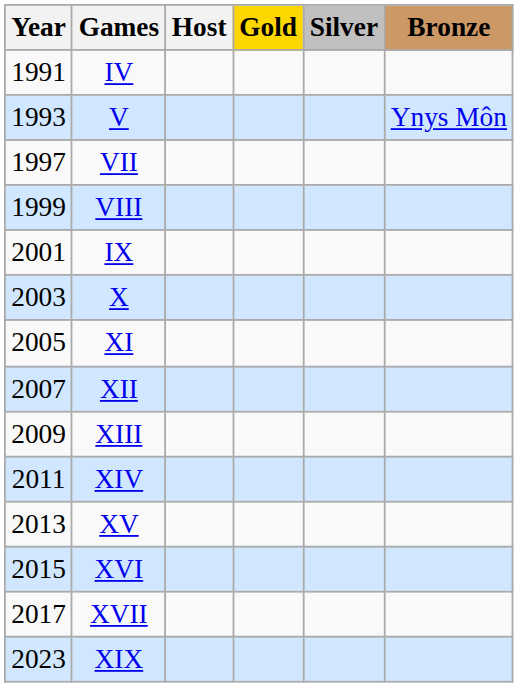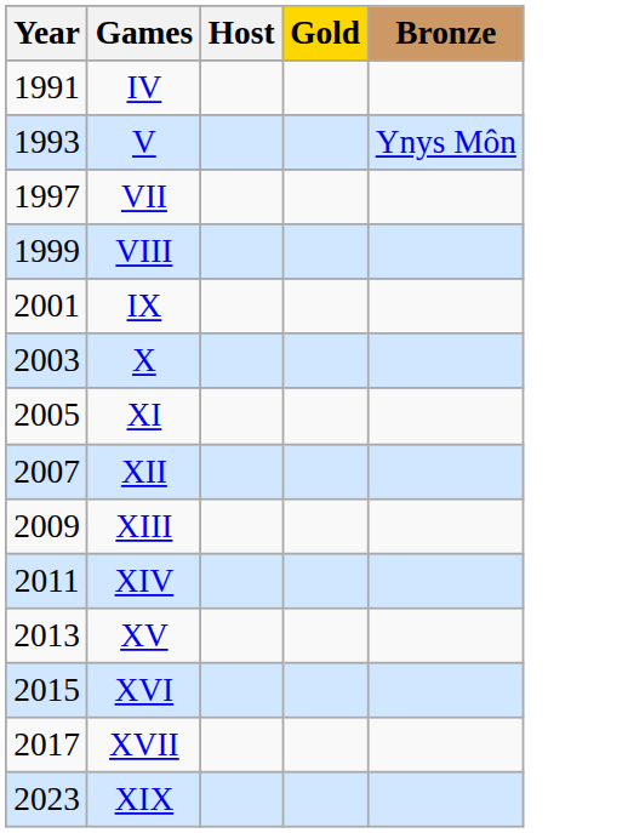 <table class="wikitable" style="text-align: center; font-size:95%;">
 <tr>
 <th>Year</th>
 <th>Games</th>
 <th>Host</th>
 <th style="background-color: gold">Gold</th>
-<th style="background-color: silver">Silver</th>
 <th style="background-color: #CC9966">Bronze</th>
 </tr>
 <tr>
 <td>1991</td>
 <td align=center><a href='#'>IV</a></td>
 <td align="left"></td>
 <td align="left"></td>
 <td align="left"></td>
-<td align="left"></td>
 </tr>
 <tr style="text-align:center; background:#d0e7ff;">
 <td>1993</td>
 <td align=center><a href='#'>V</a></td>
-<td align="left"></td>
 <td align="left"></td>
 <td align="left"></td>
 <td align=left> <a href='#'>Ynys Môn</a></td>
 </tr>
 <tr>
 <td>1997</td>
 <td align=center><a href='#'>VII</a></td>
 <td align="left"></td>
 <td align="left"></td>
 <td align="left"></td>
-<td align="left"></td>
 </tr>
 <tr style="text-align:center; background:#d0e7ff;">
 <td>1999</td>
 <td align=center><a href='#'>VIII</a></td>
-<td align="left"></td>
 <td align="left"></td>
 <td align="left"></td>
 <td align="left"></td>
 </tr>
 <tr>
 <td>2001</td>
 <td align=center><a href='#'>IX</a></td>
 <td align="left"></td>
 <td align="left"></td>
 <td align="left"></td>
-<td align="left"></td>
 </tr>
 <tr style="text-align:center; background:#d0e7ff;">
 <td>2003</td>
 <td align=center><a href='#'>X</a></td>
-<td align="left"></td>
 <td align="left"></td>
 <td align="left"></td>
 <td align="left"></td>
 </tr>
 <tr>
 <td>2005</td>
 <td align=center><a href='#'>XI</a></td>
 <td align="left"></td>
 <td align="left"></td>
 <td align="left"></td>
-<td align="left"></td>
 </tr>
 <tr style="text-align:center; background:#d0e7ff;">
 <td>2007</td>
 <td align=center><a href='#'>XII</a></td>
-<td align="left"></td>
 <td align="left"></td>
 <td align="left"></td>
 <td align="left"></td>
 </tr>
 <tr>
 <td>2009</td>
 <td align=center><a href='#'>XIII</a></td>
 <td align="left"></td>
 <td align="left"></td>
 <td align="left"></td>
-<td align="left"></td>
 </tr>
 <tr style="text-align:center; background:#d0e7ff;">
 <td>2011</td>
 <td align=center><a href='#'>XIV</a></td>
-<td align="left"></td>
 <td align="left"></td>
 <td align="left"></td>
 <td align="left"></td>
 </tr>
 <tr>
 <td>2013</td>
 <td align=center><a href='#'>XV</a></td>
 <td align="left"></td>
 <td align="left"></td>
 <td align="left"></td>
-<td align="left"></td>
 </tr>
 <tr style="text-align:center; background:#d0e7ff;">
 <td>2015</td>
 <td align=center><a href='#'>XVI</a></td>
-<td align="left"></td>
 <td align="left"></td>
 <td align="left"></td>
 <td align="left"></td>
 </tr>
 <tr>
 <td>2017</td>
 <td align=center><a href='#'>XVII</a></td>
 <td align="left"></td>
 <td align="left"></td>
 <td align="left"></td>
-<td align="left"></td>
 </tr>
 <tr style="text-align:center; background:#d0e7ff;">
 <td>2023</td>
 <td align=center><a href='#'>XIX</a></td>
 <td align="left"></td>
 <td align="left"></td>
 <td align="left"></td>
-<td align="left"></td>
 </tr>
 </table>
